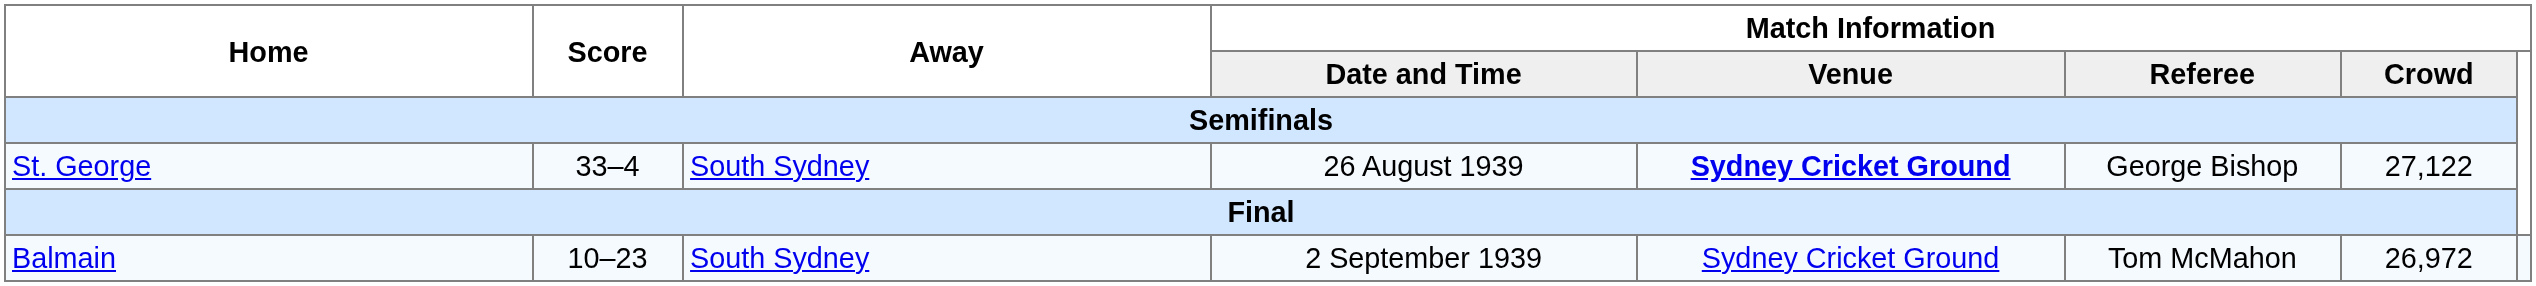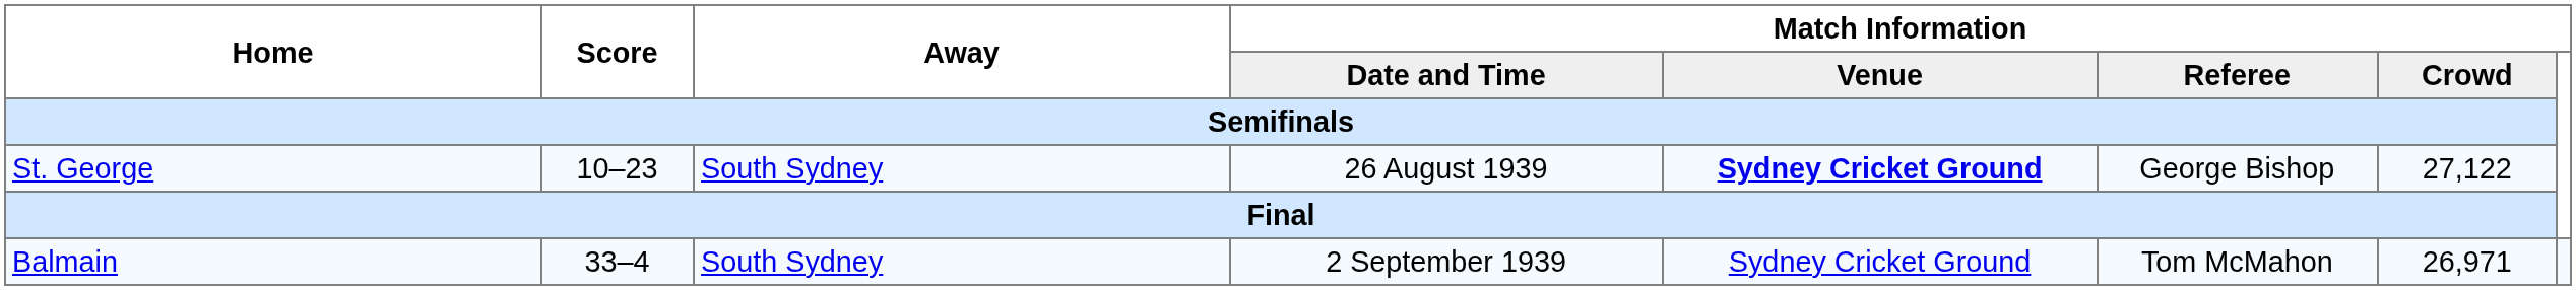 <table width="100%" cellspacing="0" cellpadding="3" border="1" style="border-collapse:collapse; font-size:90%; text-align:center;">
 <tr>
 <th rowspan="2" width="21%">Home</th>
 <th rowspan="2" width="6%">Score</th>
 <th rowspan="2" width="21%">Away</th>
 <th colspan="6">Match Information</th>
 </tr>
 <tr bgcolor="#EFEFEF">
 <th width="17%">Date and Time</th>
 <th width="17%">Venue</th>
 <th width="11%">Referee</th>
 <th width="7%">Crowd</th>
 </tr>
 <tr bgcolor="#D0E7FF">
 <td colspan="7"><strong>Semifinals</strong></td>
 </tr>
 <tr bgcolor="#F5FAFF">
 <td align="left"> <a href='#'>St. George</a></td>
-<td>33–4</td>
+<td>10–23</td>
 <td align="left"> <a href='#'>South Sydney</a></td>
 <td>26 August 1939</td>
 <td><strong><a href='#'>Sydney Cricket Ground</a></strong></td>
 <td>George Bishop</td>
 <td>27,122</td>
 </tr>
 <tr bgcolor="#D0E7FF">
 <td colspan="7"><strong>Final</strong></td>
 </tr>
 <tr bgcolor="#F5FAFF">
 <td align="left"> <a href='#'>Balmain</a></td>
-<td>10–23</td>
+<td>33–4</td>
 <td align="left"> <a href='#'>South Sydney</a></td>
 <td>2 September 1939</td>
 <td><a href='#'>Sydney Cricket Ground</a></td>
 <td>Tom McMahon</td>
-<td>26,972</td>
+<td>26,971</td>
 <td></td>
 </tr>
 </table>
